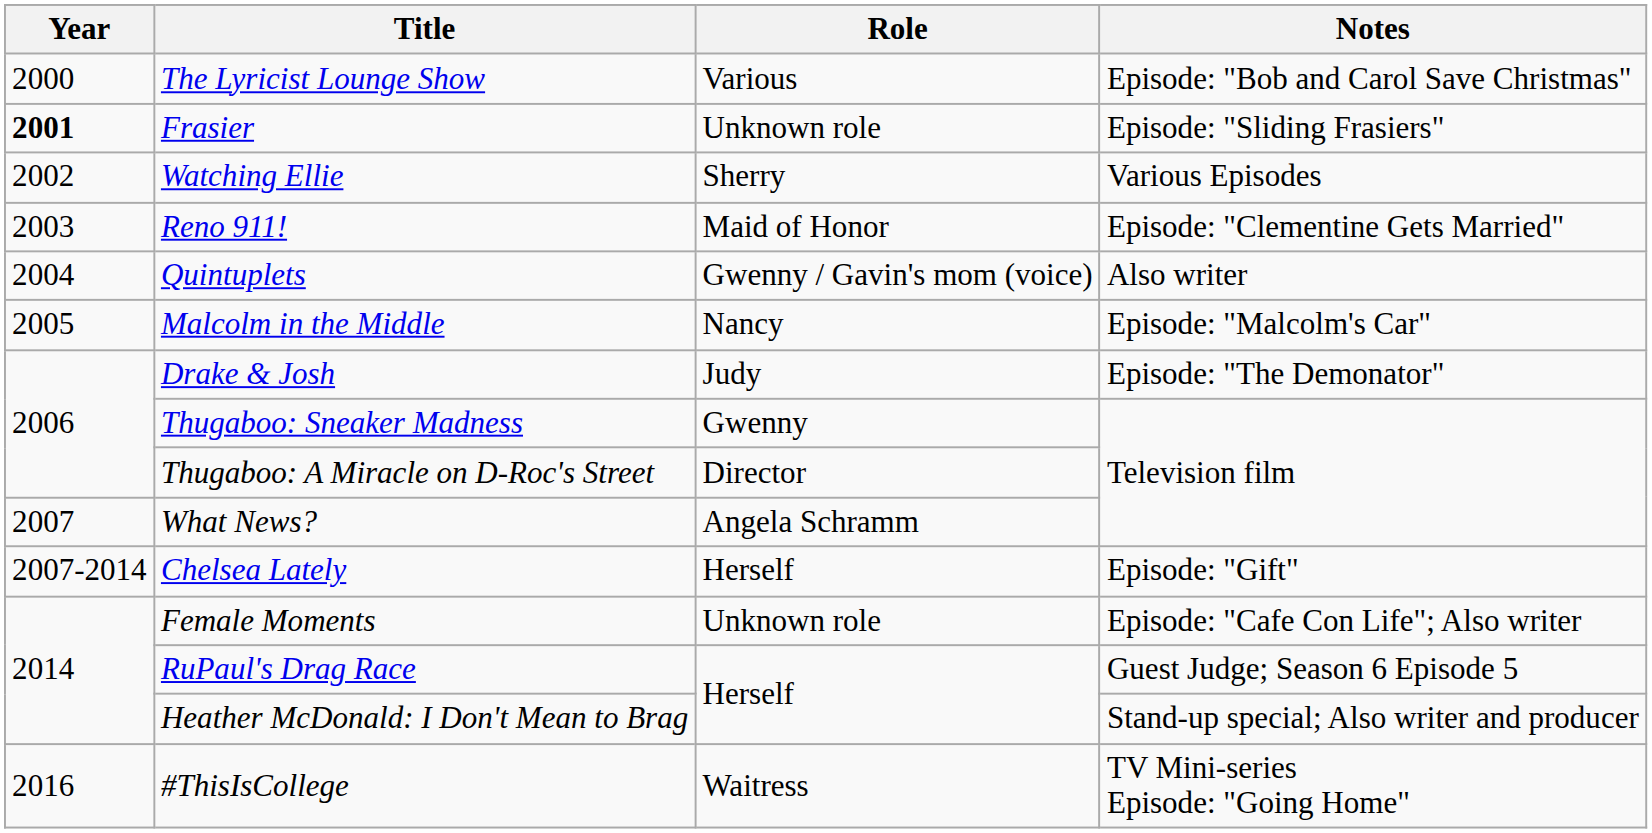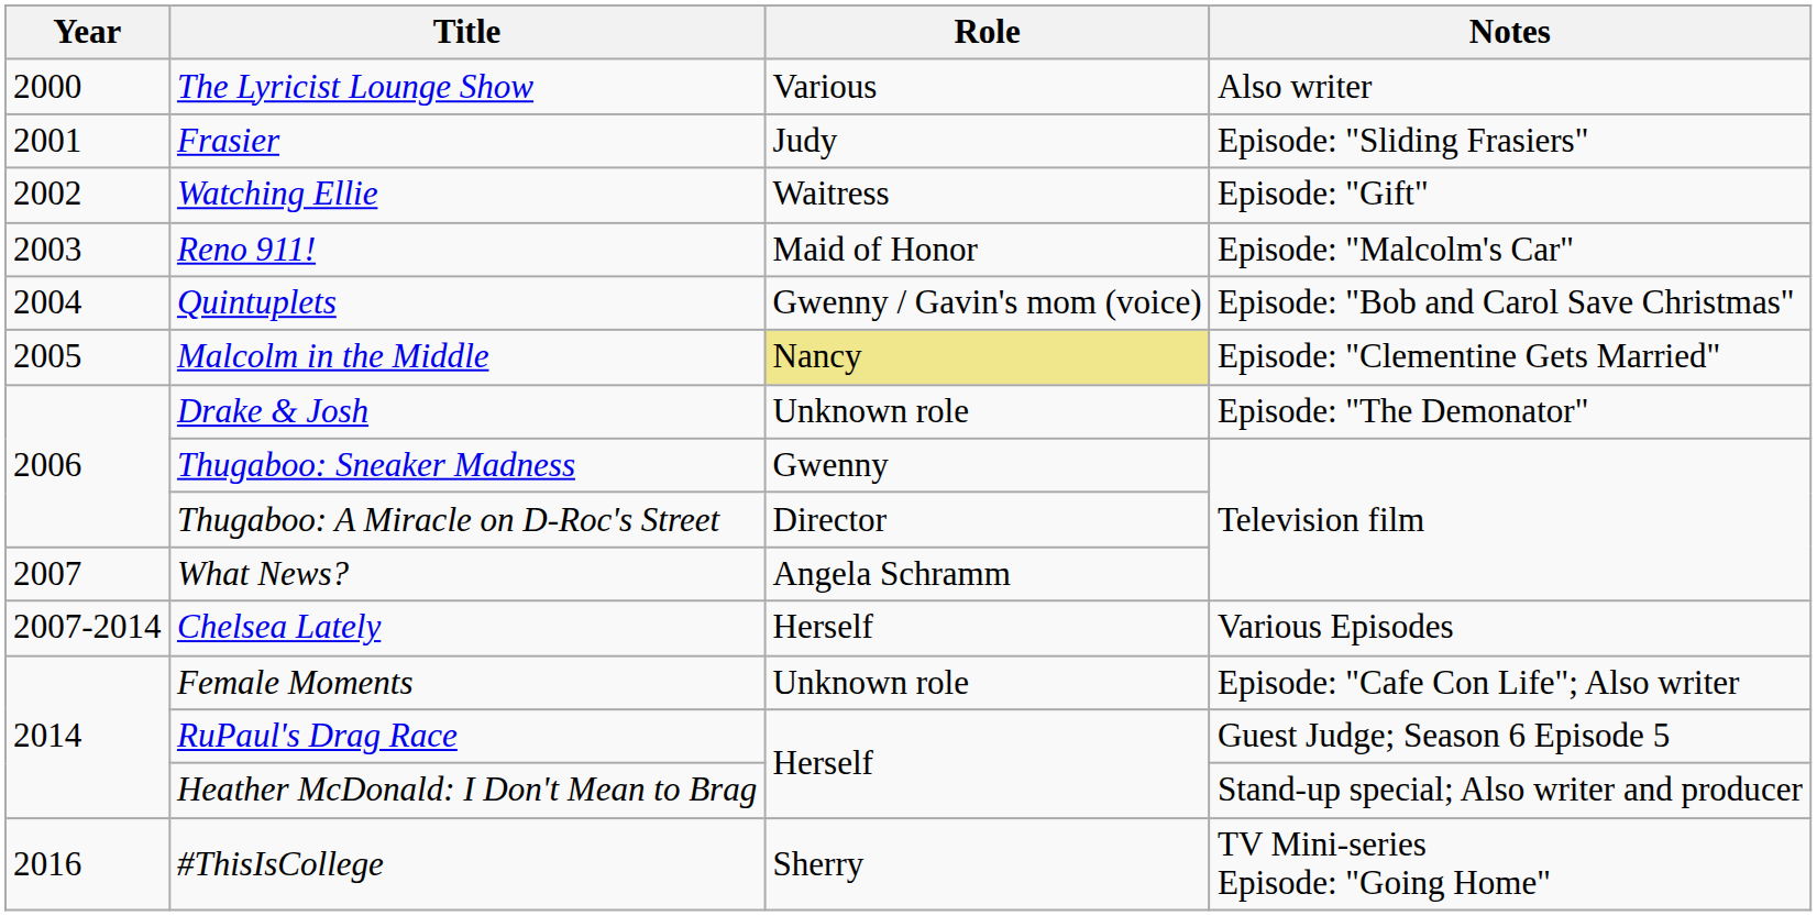 <table class="wikitable sortable">
 <tr>
 <th>Year</th>
 <th>Title</th>
 <th>Role</th>
 <th class="unsortable">Notes</th>
 </tr>
 <tr>
 <td>2000</td>
 <td><em><a href='#'>The Lyricist Lounge Show</a></em></td>
 <td>Various</td>
-<td>Episode: "Bob and Carol Save Christmas"</td>
+<td>Also writer</td>
 </tr>
 <tr>
-<td><strong>2001</strong></td>
+<td>2001</td>
 <td><em><a href='#'>Frasier</a></em></td>
-<td>Unknown role</td>
+<td>Judy</td>
 <td>Episode: "Sliding Frasiers"</td>
 </tr>
 <tr>
 <td>2002</td>
 <td><em><a href='#'>Watching Ellie</a></em></td>
-<td>Sherry</td>
-<td>Various Episodes</td>
+<td>Waitress</td>
+<td>Episode: "Gift"</td>
 </tr>
 <tr>
 <td>2003</td>
 <td><em><a href='#'>Reno 911!</a></em></td>
 <td>Maid of Honor</td>
-<td>Episode: "Clementine Gets Married"</td>
+<td>Episode: "Malcolm's Car"</td>
 </tr>
 <tr>
 <td>2004</td>
 <td><em><a href='#'>Quintuplets</a></em></td>
 <td>Gwenny / Gavin's mom (voice)</td>
-<td>Also writer</td>
+<td>Episode: "Bob and Carol Save Christmas"</td>
 </tr>
 <tr>
 <td>2005</td>
 <td><em><a href='#'>Malcolm in the Middle</a></em></td>
-<td>Nancy</td>
-<td>Episode: "Malcolm's Car"</td>
+<td style="background: khaki;">Nancy</td>
+<td>Episode: "Clementine Gets Married"</td>
 </tr>
 <tr>
 <td rowspan="3">2006</td>
 <td><em><a href='#'>Drake & Josh</a></em></td>
-<td>Judy</td>
+<td>Unknown role</td>
 <td>Episode: "The Demonator"</td>
 </tr>
 <tr>
 <td><em><a href='#'>Thugaboo: Sneaker Madness</a></em></td>
 <td>Gwenny</td>
 <td rowspan="3">Television film</td>
 </tr>
 <tr>
 <td><em>Thugaboo: A Miracle on D-Roc's Street</em></td>
 <td>Director</td>
 </tr>
 <tr>
 <td>2007</td>
 <td><em>What News?</em></td>
 <td>Angela Schramm</td>
 </tr>
 <tr>
 <td>2007-2014</td>
 <td><em><a href='#'>Chelsea Lately</a></em></td>
 <td>Herself</td>
-<td>Episode: "Gift"</td>
+<td>Various Episodes</td>
 </tr>
 <tr>
 <td rowspan="3">2014</td>
 <td><em>Female Moments</em></td>
 <td>Unknown role</td>
 <td>Episode: "Cafe Con Life"; Also writer</td>
 </tr>
 <tr>
 <td><em><a href='#'>RuPaul's Drag Race</a></em></td>
 <td rowspan="2">Herself</td>
 <td>Guest Judge; Season 6 Episode 5</td>
 </tr>
 <tr>
 <td><em>Heather McDonald: I Don't Mean to Brag</em></td>
 <td>Stand-up special; Also writer and producer</td>
 </tr>
 <tr>
 <td>2016</td>
 <td><em>#ThisIsCollege</em></td>
-<td>Waitress</td>
+<td>Sherry</td>
 <td>TV Mini-series<br>Episode: "Going Home"</td>
 </tr>
 </table>
